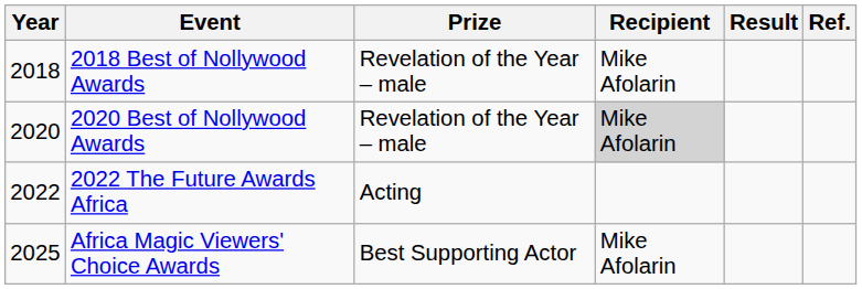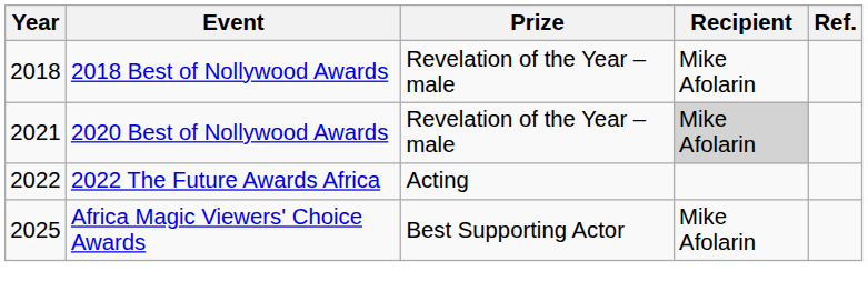 <table class="wikitable">
 <tr>
 <th><strong>Year</strong></th>
 <th><strong>Event</strong></th>
 <th><strong>Prize</strong></th>
 <th>Recipient</th>
-<th>Result</th>
 <th>Ref.</th>
 </tr>
 <tr>
 <td>2018</td>
 <td><a href='#'>2018 Best of Nollywood Awards</a></td>
 <td>Revelation of the Year – male</td>
 <td>Mike Afolarin</td>
 <td></td>
-<td></td>
 </tr>
 <tr>
-<td>2020</td>
+<td>2021</td>
 <td><a href='#'>2020 Best of Nollywood Awards</a></td>
 <td>Revelation of the Year – male</td>
 <td style="background: lightgrey;">Mike Afolarin</td>
-<td></td>
 <td></td>
 </tr>
 <tr>
 <td>2022</td>
 <td><a href='#'>2022 The Future Awards Africa</a></td>
 <td>Acting</td>
-<td></td>
 <td></td>
 <td></td>
 </tr>
 <tr>
 <td>2025</td>
 <td><a href='#'>Africa Magic Viewers' Choice Awards</a></td>
 <td>Best Supporting Actor</td>
 <td>Mike Afolarin</td>
 <td></td>
-<td></td>
 </tr>
 </table>
